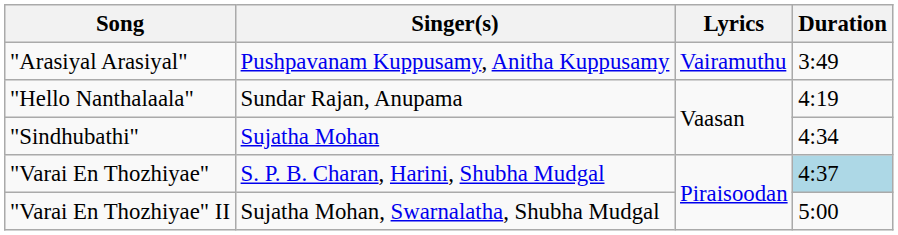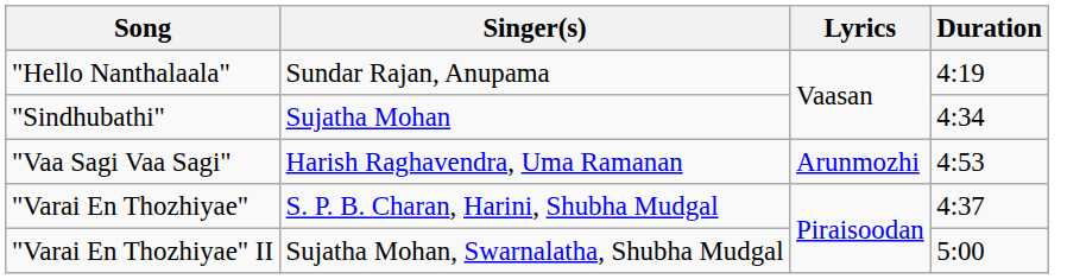 <table class="wikitable" style="font-size:95%;">
 <tr>
 <th>Song</th>
 <th>Singer(s)</th>
 <th>Lyrics</th>
 <th>Duration</th>
-</tr>
-<tr>
-<td>"Arasiyal Arasiyal"</td>
-<td><a href='#'>Pushpavanam Kuppusamy</a>, <a href='#'>Anitha Kuppusamy</a></td>
-<td><a href='#'>Vairamuthu</a></td>
-<td>3:49</td>
 </tr>
 <tr>
 <td>"Hello Nanthalaala"</td>
 <td>Sundar Rajan, Anupama</td>
 <td rowspan="2">Vaasan</td>
 <td>4:19</td>
 </tr>
 <tr>
 <td>"Sindhubathi"</td>
 <td><a href='#'>Sujatha Mohan</a></td>
 <td>4:34</td>
 </tr>
 <tr>
+<td>"Vaa Sagi Vaa Sagi"</td>
+<td><a href='#'>Harish Raghavendra</a>, <a href='#'>Uma Ramanan</a></td>
+<td><a href='#'>Arunmozhi</a></td>
+<td>4:53</td>
+</tr>
+<tr>
 <td>"Varai En Thozhiyae"</td>
 <td><a href='#'>S. P. B. Charan</a>, <a href='#'>Harini</a>, <a href='#'>Shubha Mudgal</a></td>
 <td rowspan="2"><a href='#'>Piraisoodan</a></td>
-<td style="background: lightblue;">4:37</td>
+<td>4:37</td>
 </tr>
 <tr>
 <td>"Varai En Thozhiyae" II</td>
 <td>Sujatha Mohan, <a href='#'>Swarnalatha</a>, Shubha Mudgal</td>
 <td>5:00</td>
 </tr>
 </table>
